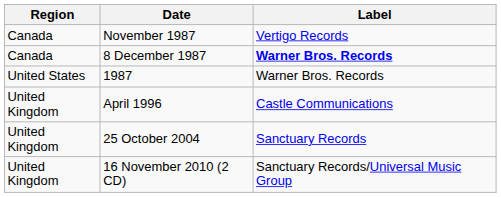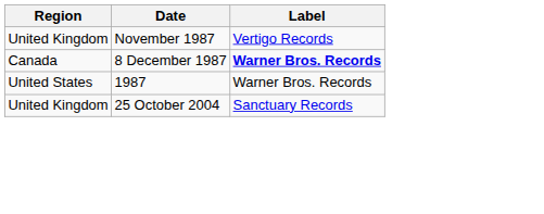 <table class="wikitable">
 <tr>
 <th>Region</th>
 <th>Date</th>
 <th>Label</th>
 </tr>
 <tr>
-<td>Canada</td>
+<td>United Kingdom</td>
 <td>November 1987</td>
 <td><a href='#'>Vertigo Records</a></td>
 </tr>
 <tr>
 <td>Canada</td>
 <td>8 December 1987</td>
 <td><strong><a href='#'>Warner Bros. Records</a></strong></td>
 </tr>
 <tr>
 <td>United States</td>
 <td>1987</td>
 <td>Warner Bros. Records</td>
 </tr>
 <tr>
 <td>United Kingdom</td>
-<td>April 1996</td>
-<td><a href='#'>Castle Communications</a></td>
-</tr>
-<tr>
-<td>United Kingdom</td>
 <td>25 October 2004</td>
 <td><a href='#'>Sanctuary Records</a></td>
 </tr>
-<tr>
-<td>United Kingdom</td>
-<td>16 November 2010 (2 CD)</td>
-<td>Sanctuary Records/<a href='#'>Universal Music Group</a></td>
-</tr>
 </table>
